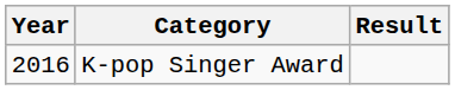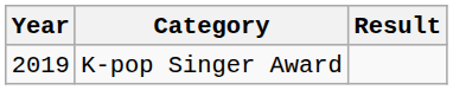 <table class="wikitable">
 <tr>
 <th>Year</th>
 <th>Category</th>
 <th>Result</th>
 </tr>
 <tr>
-<td>2016</td>
+<td>2019</td>
 <td>K-pop Singer Award</td>
 <td></td>
 </tr>
 </table>
